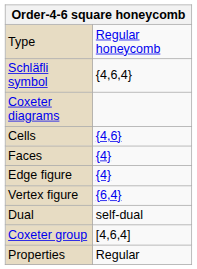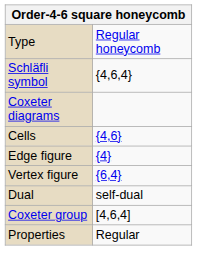 <table class="wikitable" align="right" style="margin-left:10px" width=240>
 <tr>
 <th bgcolor=#e7dcc3 colspan=2>Order-4-6 square honeycomb</th>
 </tr>
 <tr>
 <td bgcolor=#e7dcc3>Type</td>
 <td><a href='#'>Regular honeycomb</a></td>
 </tr>
 <tr>
 <td bgcolor=#e7dcc3><a href='#'>Schläfli symbol</a></td>
 <td>{4,6,4}</td>
 </tr>
 <tr>
 <td bgcolor=#e7dcc3><a href='#'>Coxeter diagrams</a></td>
 <td></td>
 </tr>
 <tr>
 <td bgcolor=#e7dcc3>Cells</td>
 <td><a href='#'>{4,6}</a> </td>
-</tr>
-<tr>
-<td bgcolor=#e7dcc3>Faces</td>
-<td><a href='#'>{4}</a></td>
 </tr>
 <tr>
 <td bgcolor=#e7dcc3>Edge figure</td>
 <td><a href='#'>{4}</a></td>
 </tr>
 <tr>
 <td bgcolor=#e7dcc3>Vertex figure</td>
 <td><a href='#'>{6,4}</a></td>
 </tr>
 <tr>
 <td bgcolor=#e7dcc3>Dual</td>
 <td>self-dual</td>
 </tr>
 <tr>
 <td bgcolor=#e7dcc3><a href='#'>Coxeter group</a></td>
 <td>[4,6,4]</td>
 </tr>
 <tr>
 <td bgcolor=#e7dcc3>Properties</td>
 <td>Regular</td>
 </tr>
 </table>
